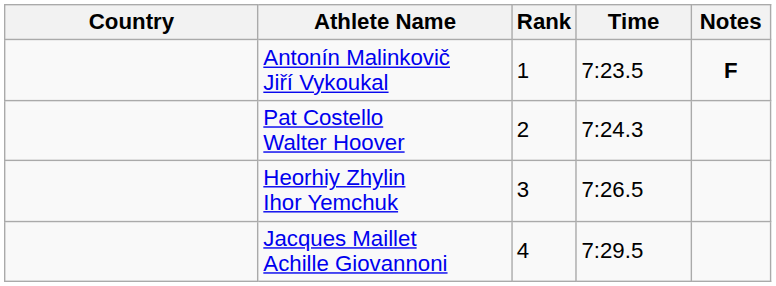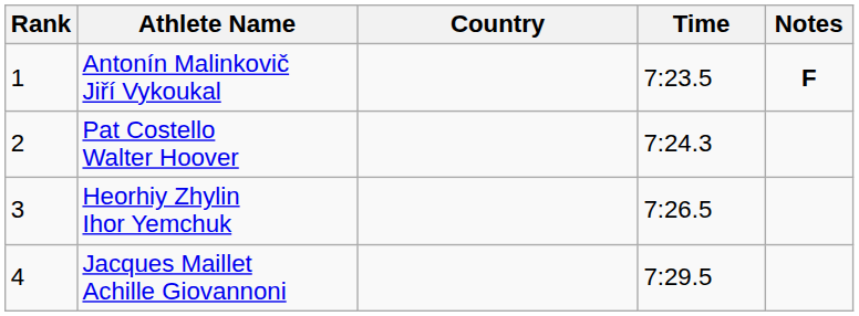 <table class="wikitable">
 <tr>
+<th width=25>Rank</th>
+<th width=175>Athlete Name</th>
 <th width=175>Country</th>
-<th width=175>Athlete Name</th>
-<th width=25>Rank</th>
 <th width=75>Time</th>
 <th width=50>Notes</th>
 </tr>
 <tr>
+<td>1</td>
+<td><a href='#'>Antonín Malinkovič</a><br><a href='#'>Jiří Vykoukal</a></td>
 <td></td>
-<td><a href='#'>Antonín Malinkovič</a><br><a href='#'>Jiří Vykoukal</a></td>
-<td>1</td>
 <td>7:23.5</td>
 <td align=center><strong>F</strong></td>
 </tr>
 <tr>
+<td>2</td>
+<td><a href='#'>Pat Costello</a><br><a href='#'>Walter Hoover</a></td>
 <td></td>
-<td><a href='#'>Pat Costello</a><br><a href='#'>Walter Hoover</a></td>
-<td>2</td>
 <td>7:24.3</td>
 <td></td>
 </tr>
 <tr>
+<td>3</td>
+<td><a href='#'>Heorhiy Zhylin</a><br><a href='#'>Ihor Yemchuk</a></td>
 <td></td>
-<td><a href='#'>Heorhiy Zhylin</a><br><a href='#'>Ihor Yemchuk</a></td>
-<td>3</td>
 <td>7:26.5</td>
 <td></td>
 </tr>
 <tr>
+<td>4</td>
+<td><a href='#'>Jacques Maillet</a><br><a href='#'>Achille Giovannoni</a></td>
 <td></td>
-<td><a href='#'>Jacques Maillet</a><br><a href='#'>Achille Giovannoni</a></td>
-<td>4</td>
 <td>7:29.5</td>
 <td></td>
 </tr>
 </table>
